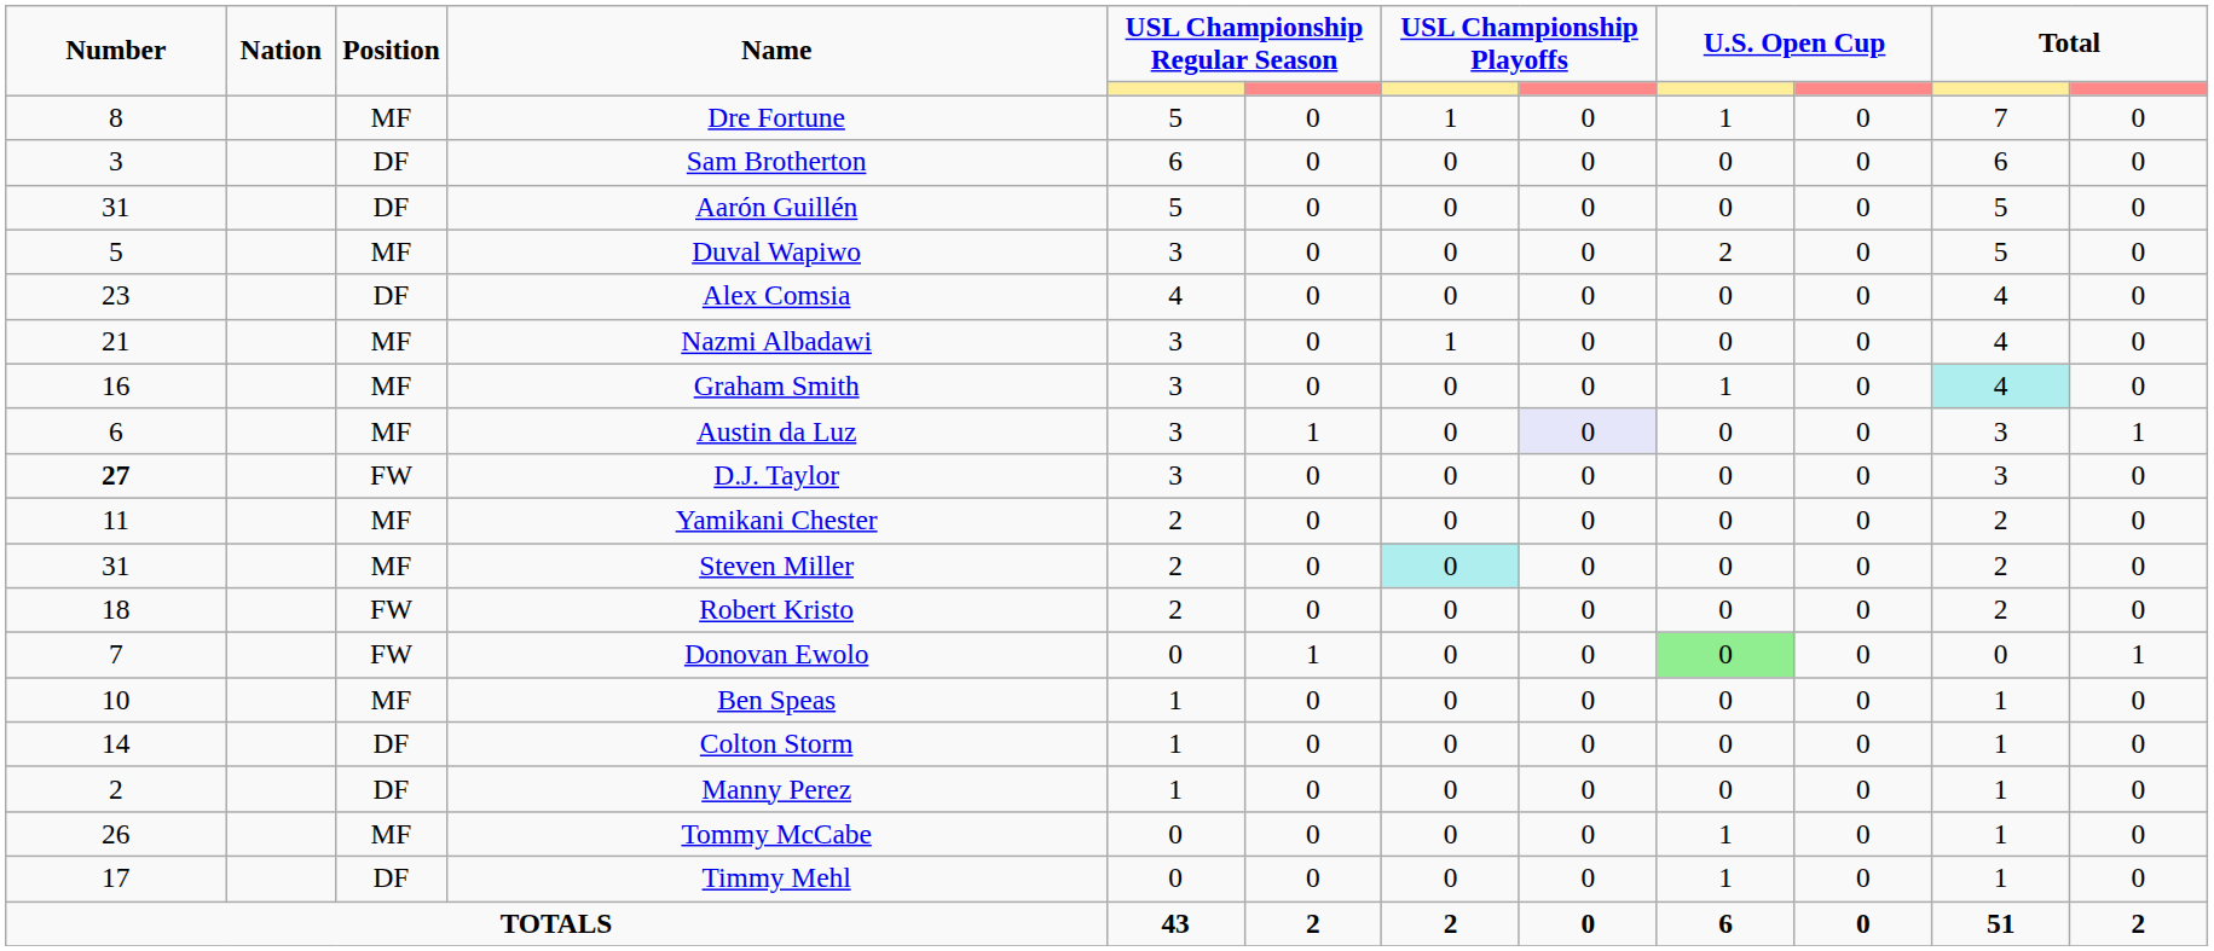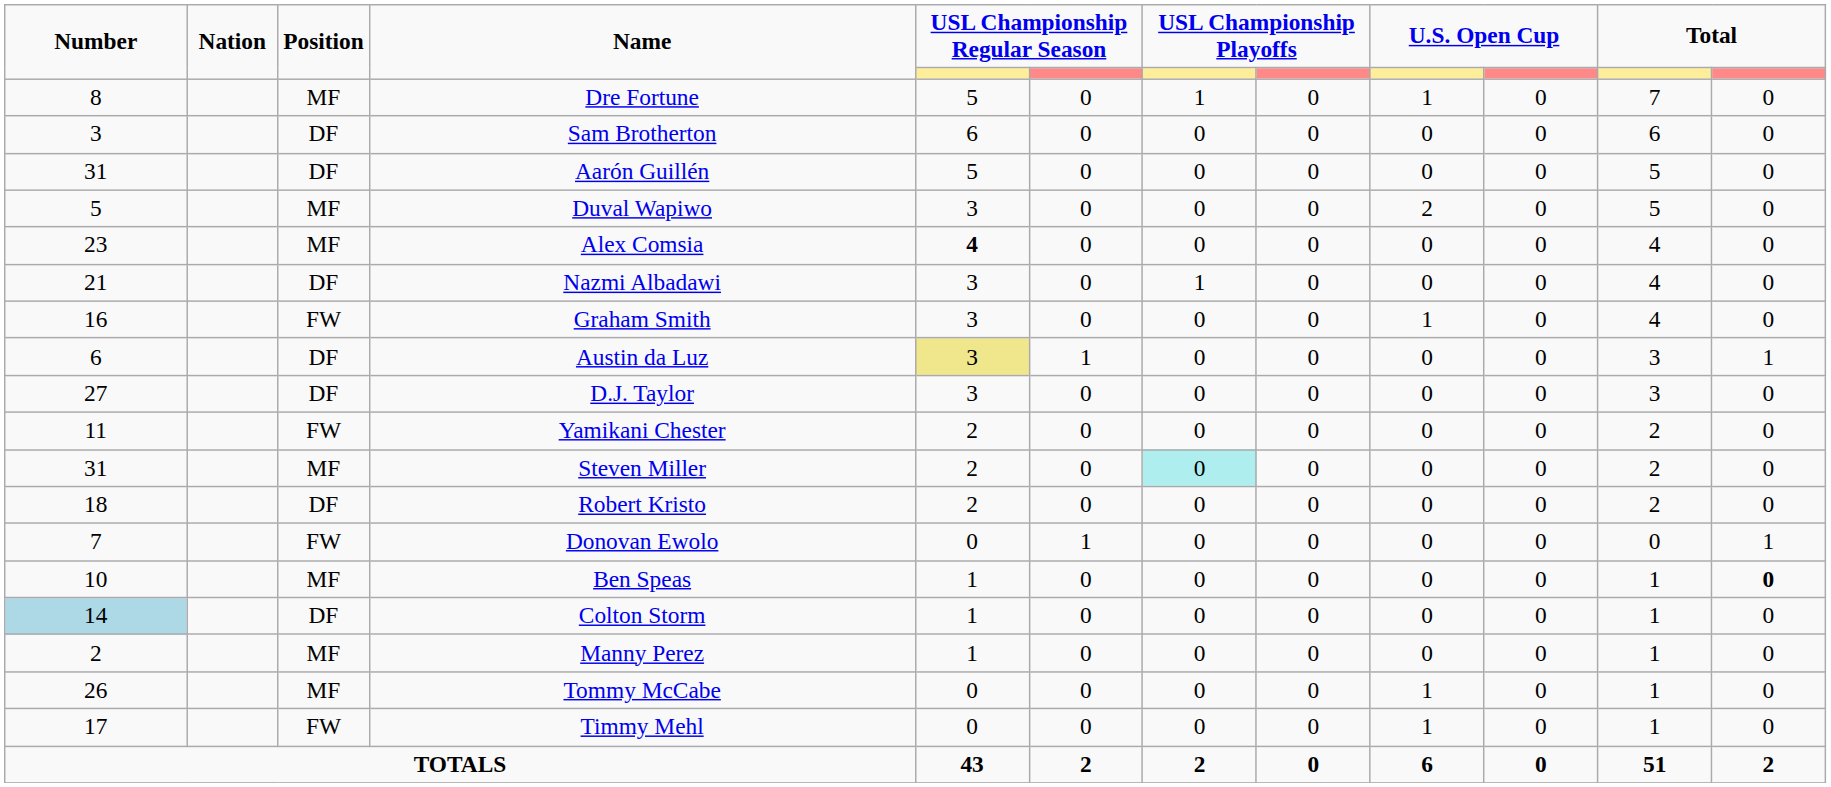 <table class="wikitable" style="font-size: 100%; text-align: center;">
 <tr>
 <td rowspan="2" width="10%" align="center"><strong>Number</strong></td>
 <td rowspan="2" width="5%" align="center"><strong>Nation</strong></td>
 <td rowspan="2" width="5%" align="center"><strong>Position</strong></td>
 <td rowspan="2" width="30%" align="center"><strong>Name</strong></td>
 <td colspan="2" align="center"><strong><a href='#'>USL Championship Regular Season</a></strong></td>
 <td colspan="2" align="center"><strong><a href='#'>USL Championship Playoffs</a></strong></td>
 <td colspan="2" align="center"><strong><a href='#'>U.S. Open Cup</a></strong></td>
 <td colspan="2" align="center"><strong>Total</strong></td>
 </tr>
 <tr>
 <th width=60 style="background: #FFEE99"></th>
 <th width=60 style="background: #FF8888"></th>
 <th width=60 style="background: #FFEE99"></th>
 <th width=60 style="background: #FF8888"></th>
 <th width=60 style="background: #FFEE99"></th>
 <th width=60 style="background: #FF8888"></th>
 <th width=60 style="background: #FFEE99"></th>
 <th width=60 style="background: #FF8888"></th>
 </tr>
 <tr>
 <td>8</td>
 <td></td>
 <td>MF</td>
 <td><a href='#'>Dre Fortune</a></td>
 <td>5</td>
 <td>0</td>
 <td>1</td>
 <td>0</td>
 <td>1</td>
 <td>0</td>
 <td>7</td>
 <td>0</td>
 </tr>
 <tr>
 <td>3</td>
 <td></td>
 <td>DF</td>
 <td><a href='#'>Sam Brotherton</a></td>
 <td>6</td>
 <td>0</td>
 <td>0</td>
 <td>0</td>
 <td>0</td>
 <td>0</td>
 <td>6</td>
 <td>0</td>
 </tr>
 <tr>
 <td>31</td>
 <td></td>
 <td>DF</td>
 <td><a href='#'>Aarón Guillén</a></td>
 <td>5</td>
 <td>0</td>
 <td>0</td>
 <td>0</td>
 <td>0</td>
 <td>0</td>
 <td>5</td>
 <td>0</td>
 </tr>
 <tr>
 <td>5</td>
 <td></td>
 <td>MF</td>
 <td><a href='#'>Duval Wapiwo</a></td>
 <td>3</td>
 <td>0</td>
 <td>0</td>
 <td>0</td>
 <td>2</td>
 <td>0</td>
 <td>5</td>
 <td>0</td>
 </tr>
 <tr>
 <td>23</td>
 <td></td>
-<td>DF</td>
+<td>MF</td>
 <td><a href='#'>Alex Comsia</a></td>
-<td>4</td>
+<td><strong>4</strong></td>
 <td>0</td>
 <td>0</td>
 <td>0</td>
 <td>0</td>
 <td>0</td>
 <td>4</td>
 <td>0</td>
 </tr>
 <tr>
 <td>21</td>
 <td></td>
-<td>MF</td>
+<td>DF</td>
 <td><a href='#'>Nazmi Albadawi</a></td>
 <td>3</td>
 <td>0</td>
 <td>1</td>
 <td>0</td>
 <td>0</td>
 <td>0</td>
 <td>4</td>
 <td>0</td>
 </tr>
 <tr>
 <td>16</td>
 <td></td>
-<td>MF</td>
+<td>FW</td>
 <td><a href='#'>Graham Smith</a></td>
 <td>3</td>
 <td>0</td>
 <td>0</td>
 <td>0</td>
 <td>1</td>
 <td>0</td>
-<td style="background: paleturquoise;">4</td>
+<td>4</td>
 <td>0</td>
 </tr>
 <tr>
 <td>6</td>
 <td></td>
-<td>MF</td>
+<td>DF</td>
 <td><a href='#'>Austin da Luz</a></td>
-<td>3</td>
+<td style="background: khaki;">3</td>
 <td>1</td>
 <td>0</td>
-<td style="background: lavender;">0</td>
+<td>0</td>
 <td>0</td>
 <td>0</td>
 <td>3</td>
 <td>1</td>
 </tr>
 <tr>
-<td><strong>27</strong></td>
+<td>27</td>
 <td></td>
-<td>FW</td>
+<td>DF</td>
 <td><a href='#'>D.J. Taylor</a></td>
 <td>3</td>
 <td>0</td>
 <td>0</td>
 <td>0</td>
 <td>0</td>
 <td>0</td>
 <td>3</td>
 <td>0</td>
 </tr>
 <tr>
 <td>11</td>
 <td></td>
-<td>MF</td>
+<td>FW</td>
 <td><a href='#'>Yamikani Chester</a></td>
 <td>2</td>
 <td>0</td>
 <td>0</td>
 <td>0</td>
 <td>0</td>
 <td>0</td>
 <td>2</td>
 <td>0</td>
 </tr>
 <tr>
 <td>31</td>
 <td></td>
 <td>MF</td>
 <td><a href='#'>Steven Miller</a></td>
 <td>2</td>
 <td>0</td>
 <td style="background: paleturquoise;">0</td>
 <td>0</td>
 <td>0</td>
 <td>0</td>
 <td>2</td>
 <td>0</td>
 </tr>
 <tr>
 <td>18</td>
 <td></td>
-<td>FW</td>
+<td>DF</td>
 <td><a href='#'>Robert Kristo</a></td>
 <td>2</td>
 <td>0</td>
 <td>0</td>
 <td>0</td>
 <td>0</td>
 <td>0</td>
 <td>2</td>
 <td>0</td>
 </tr>
 <tr>
 <td>7</td>
 <td></td>
 <td>FW</td>
 <td><a href='#'>Donovan Ewolo</a></td>
 <td>0</td>
 <td>1</td>
 <td>0</td>
 <td>0</td>
-<td style="background: lightgreen;">0</td>
+<td>0</td>
 <td>0</td>
 <td>0</td>
 <td>1</td>
 </tr>
 <tr>
 <td>10</td>
 <td></td>
 <td>MF</td>
 <td><a href='#'>Ben Speas</a></td>
 <td>1</td>
 <td>0</td>
 <td>0</td>
 <td>0</td>
 <td>0</td>
 <td>0</td>
 <td>1</td>
-<td>0</td>
+<td><strong>0</strong></td>
 </tr>
 <tr>
-<td>14</td>
+<td style="background: lightblue;">14</td>
 <td></td>
 <td>DF</td>
 <td><a href='#'>Colton Storm</a></td>
 <td>1</td>
 <td>0</td>
 <td>0</td>
 <td>0</td>
 <td>0</td>
 <td>0</td>
 <td>1</td>
 <td>0</td>
 </tr>
 <tr>
 <td>2</td>
 <td></td>
-<td>DF</td>
+<td>MF</td>
 <td><a href='#'>Manny Perez</a></td>
 <td>1</td>
 <td>0</td>
 <td>0</td>
 <td>0</td>
 <td>0</td>
 <td>0</td>
 <td>1</td>
 <td>0</td>
 </tr>
 <tr>
 <td>26</td>
 <td></td>
 <td>MF</td>
 <td><a href='#'>Tommy McCabe</a></td>
 <td>0</td>
 <td>0</td>
 <td>0</td>
 <td>0</td>
 <td>1</td>
 <td>0</td>
 <td>1</td>
 <td>0</td>
 </tr>
 <tr>
 <td>17</td>
 <td></td>
-<td>DF</td>
+<td>FW</td>
 <td><a href='#'>Timmy Mehl</a></td>
 <td>0</td>
 <td>0</td>
 <td>0</td>
 <td>0</td>
 <td>1</td>
 <td>0</td>
 <td>1</td>
 <td>0</td>
 </tr>
 <tr>
 <td colspan="4"><strong>TOTALS</strong></td>
 <td><strong>43</strong></td>
 <td><strong>2</strong></td>
 <td><strong>2</strong></td>
 <td><strong>0</strong></td>
 <td><strong>6</strong></td>
 <td><strong>0</strong></td>
 <td><strong>51</strong></td>
 <td><strong>2</strong></td>
 </tr>
 </table>
